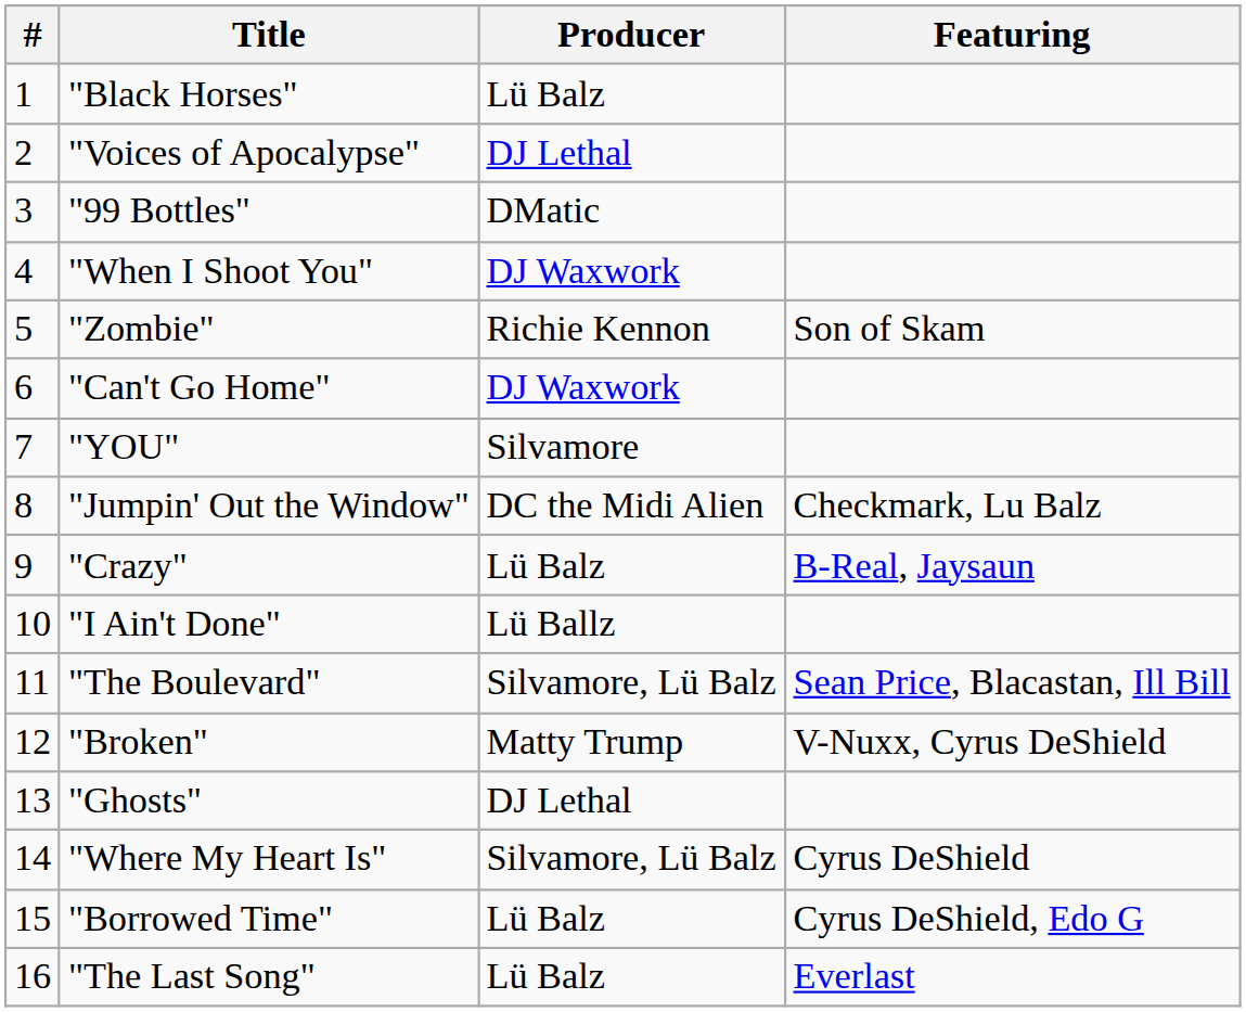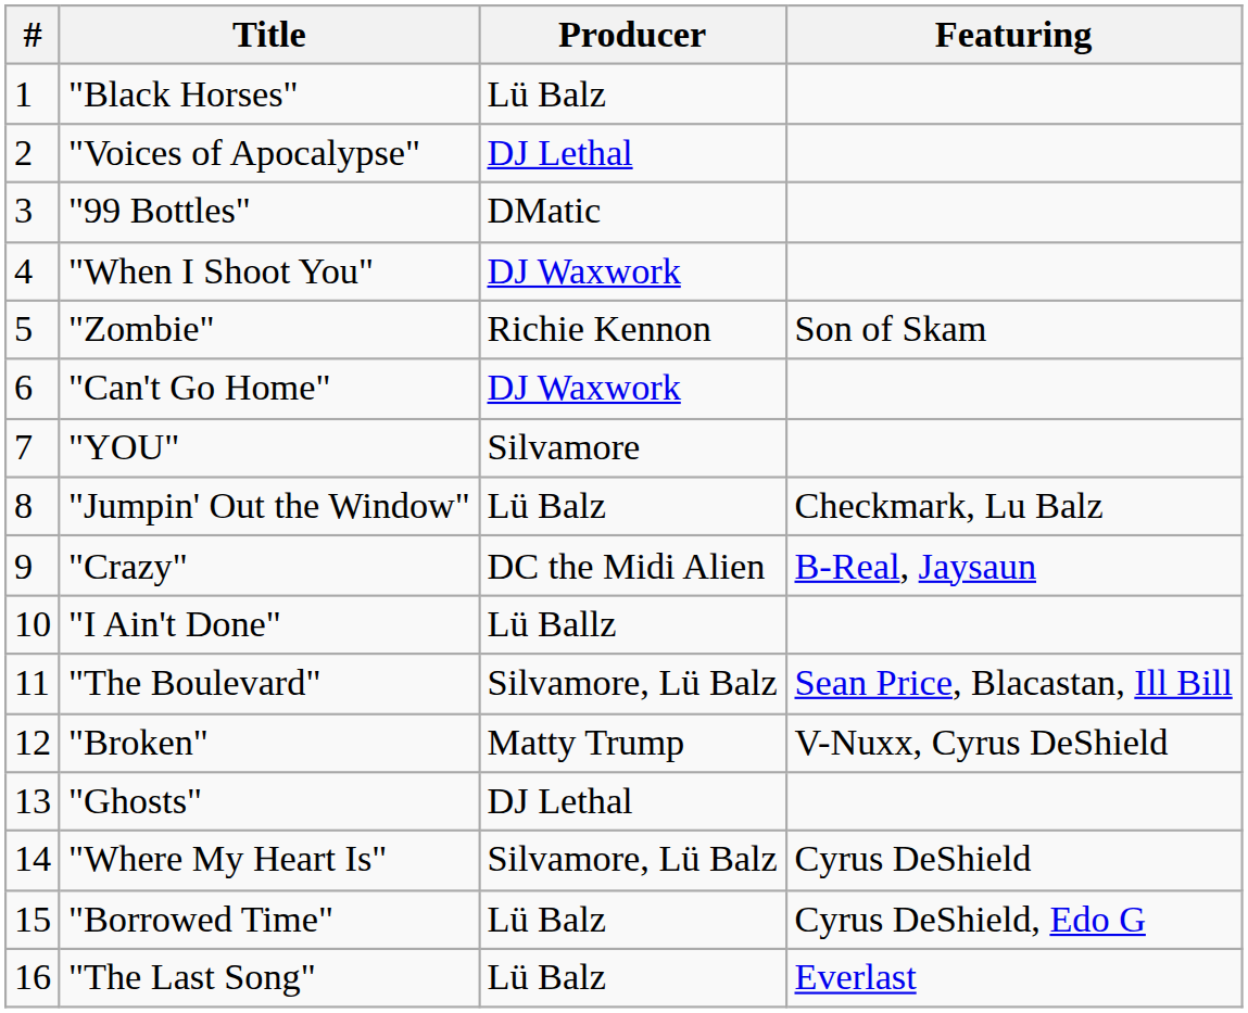 <table class="wikitable">
 <tr>
 <th>#</th>
 <th>Title</th>
 <th>Producer</th>
 <th>Featuring</th>
 </tr>
 <tr>
 <td>1</td>
 <td>"Black Horses"</td>
 <td>Lü Balz</td>
 <td></td>
 </tr>
 <tr>
 <td>2</td>
 <td>"Voices of Apocalypse"</td>
 <td><a href='#'>DJ Lethal</a></td>
 <td></td>
 </tr>
 <tr>
 <td>3</td>
 <td>"99 Bottles"</td>
 <td>DMatic</td>
 <td></td>
 </tr>
 <tr>
 <td>4</td>
 <td>"When I Shoot You"</td>
 <td><a href='#'>DJ Waxwork</a></td>
 <td></td>
 </tr>
 <tr>
 <td>5</td>
 <td>"Zombie"</td>
 <td>Richie Kennon</td>
 <td>Son of Skam</td>
 </tr>
 <tr>
 <td>6</td>
 <td>"Can't Go Home"</td>
 <td><a href='#'>DJ Waxwork</a></td>
 <td></td>
 </tr>
 <tr>
 <td>7</td>
 <td>"YOU"</td>
 <td>Silvamore</td>
 <td></td>
 </tr>
 <tr>
 <td>8</td>
 <td>"Jumpin' Out the Window"</td>
-<td>DC the Midi Alien</td>
+<td>Lü Balz</td>
 <td>Checkmark, Lu Balz</td>
 </tr>
 <tr>
 <td>9</td>
 <td>"Crazy"</td>
-<td>Lü Balz</td>
+<td>DC the Midi Alien</td>
 <td><a href='#'>B-Real</a>, <a href='#'>Jaysaun</a></td>
 </tr>
 <tr>
 <td>10</td>
 <td>"I Ain't Done"</td>
 <td>Lü Ballz</td>
 <td></td>
 </tr>
 <tr>
 <td>11</td>
 <td>"The Boulevard"</td>
 <td>Silvamore, Lü Balz</td>
 <td><a href='#'>Sean Price</a>, Blacastan, <a href='#'>Ill Bill</a></td>
 </tr>
 <tr>
 <td>12</td>
 <td>"Broken"</td>
 <td>Matty Trump</td>
 <td>V-Nuxx, Cyrus DeShield</td>
 </tr>
 <tr>
 <td>13</td>
 <td>"Ghosts"</td>
 <td>DJ Lethal</td>
 <td></td>
 </tr>
 <tr>
 <td>14</td>
 <td>"Where My Heart Is"</td>
 <td>Silvamore, Lü Balz</td>
 <td>Cyrus DeShield</td>
 </tr>
 <tr>
 <td>15</td>
 <td>"Borrowed Time"</td>
 <td>Lü Balz</td>
 <td>Cyrus DeShield, <a href='#'>Edo G</a></td>
 </tr>
 <tr>
 <td>16</td>
 <td>"The Last Song"</td>
 <td>Lü Balz</td>
 <td><a href='#'>Everlast</a></td>
 </tr>
 </table>
